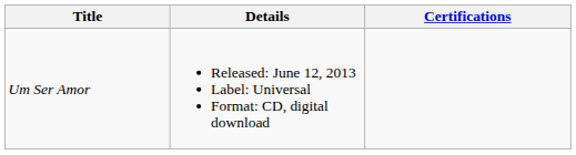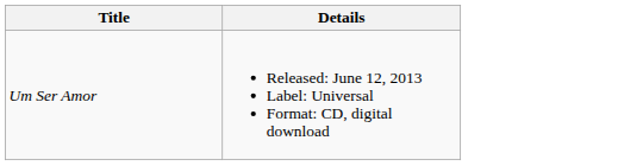 <table class="wikitable">
 <tr>
 <th rowspan="1" style="width:210px">Title</th>
 <th rowspan="1" style="width:230px">Details</th>
-<th rowspan="1" style="width:250px"><a href='#'>Certifications</a></th>
 </tr>
 <tr>
 <td><em>Um Ser Amor</em></td>
 <td><br><ul><li>Released: June 12, 2013</li><li>Label: Universal</li><li>Format: CD, digital download</li></ul></td>
-<td></td>
 </tr>
 </table>
